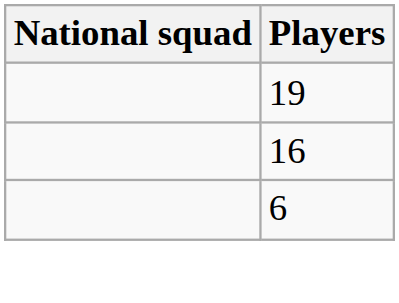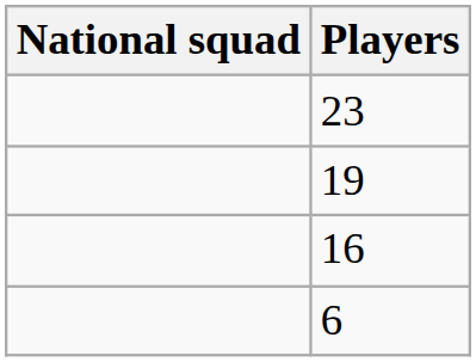 <table class="wikitable sortable">
 <tr>
 <th>National squad</th>
 <th>Players</th>
+</tr>
+<tr>
+<td></td>
+<td>23</td>
 </tr>
 <tr>
 <td></td>
 <td>19</td>
 </tr>
 <tr>
 <td></td>
 <td>16</td>
 </tr>
 <tr>
 <td></td>
 <td>6</td>
 </tr>
 </table>
